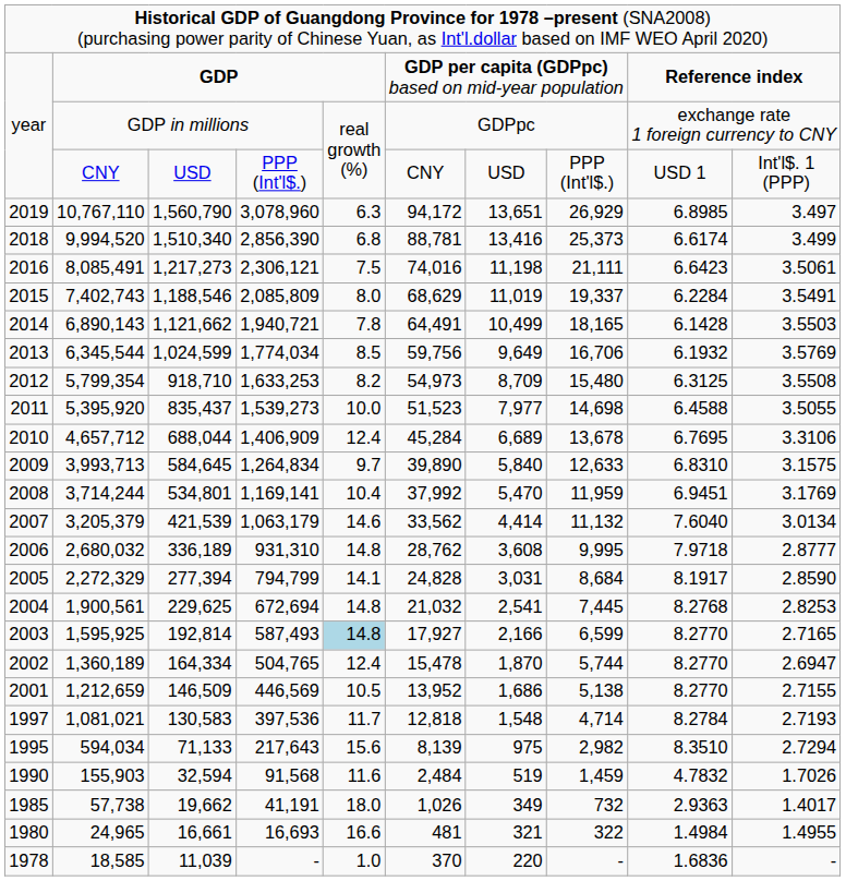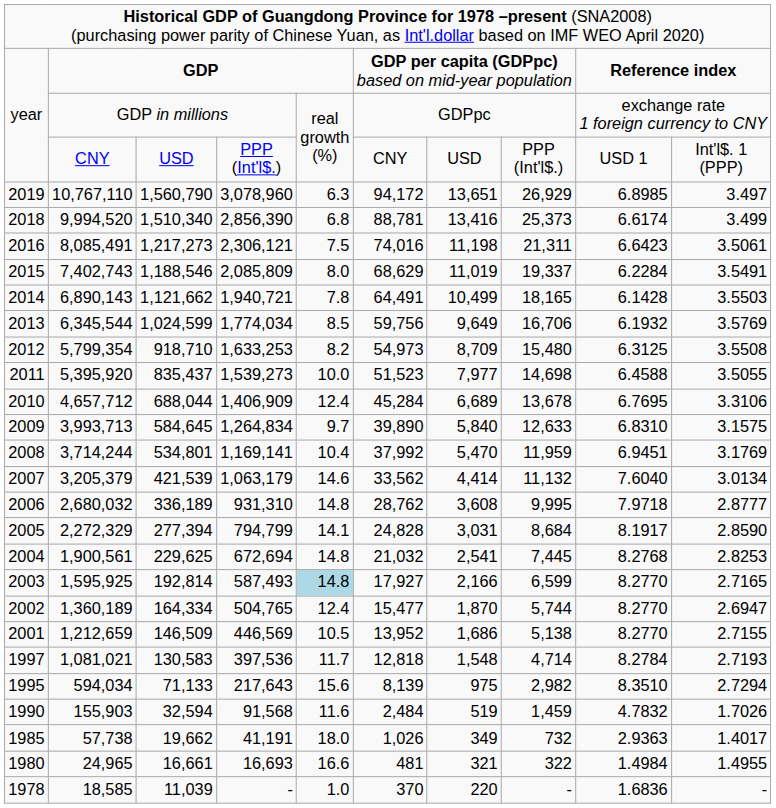 <table class="wikitable sortable">
 <tr>
 <td align=center colspan=10><strong>Historical GDP of Guangdong Province for 1978 –present</strong> (SNA2008)<br>(purchasing power parity of Chinese Yuan, as <a href='#'>Int'l.dollar</a> based on IMF WEO April 2020)</td>
 </tr>
 <tr align=center>
 <td align=center rowspan=3>year</td>
 <td align=center colspan=4><strong>GDP</strong></td>
 <td align=center colspan=3><strong>GDP per capita (GDPpc)<br></strong> <em>based on mid-year population </em></td>
 <td align=center colspan=2><strong>Reference index</strong></td>
 </tr>
 <tr align=center>
 <td align=center colspan=3>GDP  <em>in millions</em></td>
 <td align=center rowspan=2>real<br>growth<br>(%)</td>
 <td align=center colspan=3>GDPpc</td>
 <td align=center colspan=2>exchange rate<br><em>1 foreign currency to CNY </em></td>
 </tr>
 <tr align=center>
 <td><a href='#'>CNY</a></td>
 <td><a href='#'>USD</a></td>
 <td><a href='#'>PPP</a><br>(<a href='#'>Int'l$.</a>)</td>
 <td>CNY</td>
 <td>USD</td>
 <td>PPP<br>(Int'l$.)</td>
 <td>USD 1</td>
 <td>Int'l$. 1<br>(PPP)</td>
 </tr>
 <tr align=right>
 <td>2019</td>
 <td>10,767,110</td>
 <td>1,560,790</td>
 <td>3,078,960</td>
 <td>6.3</td>
 <td>94,172</td>
 <td>13,651</td>
 <td>26,929</td>
 <td>6.8985</td>
 <td>3.497</td>
 </tr>
 <tr align=right>
 <td>2018</td>
 <td>9,994,520</td>
 <td>1,510,340</td>
 <td>2,856,390</td>
 <td>6.8</td>
 <td>88,781</td>
 <td>13,416</td>
 <td>25,373</td>
 <td>6.6174</td>
 <td>3.499</td>
 </tr>
 <tr align=right>
 <td>2016</td>
 <td>8,085,491</td>
 <td>1,217,273</td>
 <td>2,306,121</td>
 <td>7.5</td>
 <td>74,016</td>
 <td>11,198</td>
-<td>21,111</td>
+<td>21,311</td>
 <td>6.6423</td>
 <td>3.5061</td>
 </tr>
 <tr align=right>
 <td>2015</td>
 <td>7,402,743</td>
 <td>1,188,546</td>
 <td>2,085,809</td>
 <td>8.0</td>
 <td>68,629</td>
 <td>11,019</td>
 <td>19,337</td>
 <td>6.2284</td>
 <td>3.5491</td>
 </tr>
 <tr align=right>
 <td>2014</td>
 <td>6,890,143</td>
 <td>1,121,662</td>
 <td>1,940,721</td>
 <td>7.8</td>
 <td>64,491</td>
 <td>10,499</td>
 <td>18,165</td>
 <td>6.1428</td>
 <td>3.5503</td>
 </tr>
 <tr align=right>
 <td>2013</td>
 <td>6,345,544</td>
 <td>1,024,599</td>
 <td>1,774,034</td>
 <td>8.5</td>
 <td>59,756</td>
 <td>9,649</td>
 <td>16,706</td>
 <td>6.1932</td>
 <td>3.5769</td>
 </tr>
 <tr align=right>
 <td>2012</td>
 <td>5,799,354</td>
 <td>918,710</td>
 <td>1,633,253</td>
 <td>8.2</td>
 <td>54,973</td>
 <td>8,709</td>
 <td>15,480</td>
 <td>6.3125</td>
 <td>3.5508</td>
 </tr>
 <tr align=right>
 <td>2011</td>
 <td>5,395,920</td>
 <td>835,437</td>
 <td>1,539,273</td>
 <td>10.0</td>
 <td>51,523</td>
 <td>7,977</td>
 <td>14,698</td>
 <td>6.4588</td>
 <td>3.5055</td>
 </tr>
 <tr align=right>
 <td>2010</td>
 <td>4,657,712</td>
 <td>688,044</td>
 <td>1,406,909</td>
 <td>12.4</td>
 <td>45,284</td>
 <td>6,689</td>
 <td>13,678</td>
 <td>6.7695</td>
 <td>3.3106</td>
 </tr>
 <tr align=right>
 <td>2009</td>
 <td>3,993,713</td>
 <td>584,645</td>
 <td>1,264,834</td>
 <td>9.7</td>
 <td>39,890</td>
 <td>5,840</td>
 <td>12,633</td>
 <td>6.8310</td>
 <td>3.1575</td>
 </tr>
 <tr align=right>
 <td>2008</td>
 <td>3,714,244</td>
 <td>534,801</td>
 <td>1,169,141</td>
 <td>10.4</td>
 <td>37,992</td>
 <td>5,470</td>
 <td>11,959</td>
 <td>6.9451</td>
 <td>3.1769</td>
 </tr>
 <tr align=right>
 <td>2007</td>
 <td>3,205,379</td>
 <td>421,539</td>
 <td>1,063,179</td>
 <td>14.6</td>
 <td>33,562</td>
 <td>4,414</td>
 <td>11,132</td>
 <td>7.6040</td>
 <td>3.0134</td>
 </tr>
 <tr align=right>
 <td>2006</td>
 <td>2,680,032</td>
 <td>336,189</td>
 <td>931,310</td>
 <td>14.8</td>
 <td>28,762</td>
 <td>3,608</td>
 <td>9,995</td>
 <td>7.9718</td>
 <td>2.8777</td>
 </tr>
 <tr align=right>
 <td>2005</td>
 <td>2,272,329</td>
 <td>277,394</td>
 <td>794,799</td>
 <td>14.1</td>
 <td>24,828</td>
 <td>3,031</td>
 <td>8,684</td>
 <td>8.1917</td>
 <td>2.8590</td>
 </tr>
 <tr align=right>
 <td>2004</td>
 <td>1,900,561</td>
 <td>229,625</td>
 <td>672,694</td>
 <td>14.8</td>
 <td>21,032</td>
 <td>2,541</td>
 <td>7,445</td>
 <td>8.2768</td>
 <td>2.8253</td>
 </tr>
 <tr align=right>
 <td>2003</td>
 <td>1,595,925</td>
 <td>192,814</td>
 <td>587,493</td>
 <td style="background: lightblue;">14.8</td>
 <td>17,927</td>
 <td>2,166</td>
 <td>6,599</td>
 <td>8.2770</td>
 <td>2.7165</td>
 </tr>
 <tr align=right>
 <td>2002</td>
 <td>1,360,189</td>
 <td>164,334</td>
 <td>504,765</td>
 <td>12.4</td>
-<td>15,478</td>
+<td>15,477</td>
 <td>1,870</td>
 <td>5,744</td>
 <td>8.2770</td>
 <td>2.6947</td>
 </tr>
 <tr align=right>
 <td>2001</td>
 <td>1,212,659</td>
 <td>146,509</td>
 <td>446,569</td>
 <td>10.5</td>
 <td>13,952</td>
 <td>1,686</td>
 <td>5,138</td>
 <td>8.2770</td>
 <td>2.7155</td>
 </tr>
 <tr align=right>
 <td>1997</td>
 <td>1,081,021</td>
 <td>130,583</td>
 <td>397,536</td>
 <td>11.7</td>
 <td>12,818</td>
 <td>1,548</td>
 <td>4,714</td>
 <td>8.2784</td>
 <td>2.7193</td>
 </tr>
 <tr align=right>
 <td>1995</td>
 <td>594,034</td>
 <td>71,133</td>
 <td>217,643</td>
 <td>15.6</td>
 <td>8,139</td>
 <td>975</td>
 <td>2,982</td>
 <td>8.3510</td>
 <td>2.7294</td>
 </tr>
 <tr align=right>
 <td>1990</td>
 <td>155,903</td>
 <td>32,594</td>
 <td>91,568</td>
 <td>11.6</td>
 <td>2,484</td>
 <td>519</td>
 <td>1,459</td>
 <td>4.7832</td>
 <td>1.7026</td>
 </tr>
 <tr align=right>
 <td>1985</td>
 <td>57,738</td>
 <td>19,662</td>
 <td>41,191</td>
 <td>18.0</td>
 <td>1,026</td>
 <td>349</td>
 <td>732</td>
 <td>2.9363</td>
 <td>1.4017</td>
 </tr>
 <tr align=right>
 <td>1980</td>
 <td>24,965</td>
 <td>16,661</td>
 <td>16,693</td>
 <td>16.6</td>
 <td>481</td>
 <td>321</td>
 <td>322</td>
 <td>1.4984</td>
 <td>1.4955</td>
 </tr>
 <tr align=right>
 <td>1978</td>
 <td>18,585</td>
 <td>11,039</td>
 <td>-</td>
 <td>1.0</td>
 <td>370</td>
 <td>220</td>
 <td>-</td>
 <td>1.6836</td>
 <td>-</td>
 </tr>
 </table>
